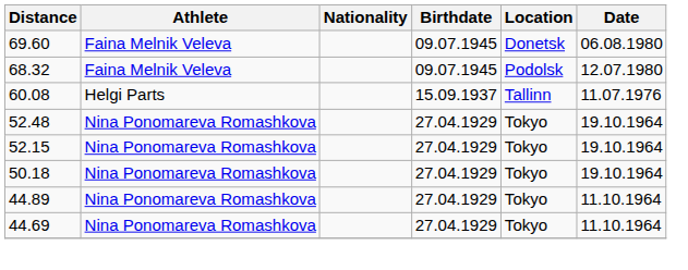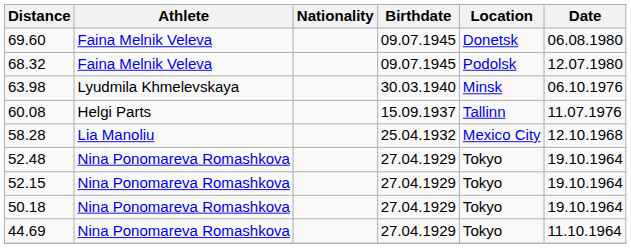 <table class="wikitable">
 <tr>
 <th>Distance</th>
 <th>Athlete</th>
 <th>Nationality</th>
 <th>Birthdate</th>
 <th>Location</th>
 <th>Date</th>
 </tr>
 <tr>
 <td>69.60</td>
 <td><a href='#'>Faina Melnik Veleva</a></td>
 <td></td>
 <td>09.07.1945</td>
 <td><a href='#'>Donetsk</a></td>
 <td>06.08.1980</td>
 </tr>
 <tr>
 <td>68.32</td>
 <td><a href='#'>Faina Melnik Veleva</a></td>
 <td></td>
 <td>09.07.1945</td>
 <td><a href='#'>Podolsk</a></td>
 <td>12.07.1980</td>
 </tr>
 <tr>
+<td>63.98</td>
+<td>Lyudmila Khmelevskaya</td>
+<td></td>
+<td>30.03.1940</td>
+<td><a href='#'>Minsk</a></td>
+<td>06.10.1976</td>
+</tr>
+<tr>
 <td>60.08</td>
 <td>Helgi Parts</td>
 <td></td>
 <td>15.09.1937</td>
 <td><a href='#'>Tallinn</a></td>
 <td>11.07.1976</td>
+</tr>
+<tr>
+<td>58.28</td>
+<td><a href='#'>Lia Manoliu</a></td>
+<td></td>
+<td>25.04.1932</td>
+<td><a href='#'>Mexico City</a></td>
+<td>12.10.1968</td>
 </tr>
 <tr>
 <td>52.48</td>
 <td><a href='#'>Nina Ponomareva Romashkova</a></td>
 <td></td>
 <td>27.04.1929</td>
 <td>Tokyo</td>
 <td>19.10.1964</td>
 </tr>
 <tr>
 <td>52.15</td>
 <td><a href='#'>Nina Ponomareva Romashkova</a></td>
 <td></td>
 <td>27.04.1929</td>
 <td>Tokyo</td>
 <td>19.10.1964</td>
 </tr>
 <tr>
 <td>50.18</td>
 <td><a href='#'>Nina Ponomareva Romashkova</a></td>
 <td></td>
 <td>27.04.1929</td>
 <td>Tokyo</td>
 <td>19.10.1964</td>
 </tr>
 <tr>
-<td>44.89</td>
-<td><a href='#'>Nina Ponomareva Romashkova</a></td>
-<td></td>
-<td>27.04.1929</td>
-<td>Tokyo</td>
-<td>11.10.1964</td>
-</tr>
-<tr>
 <td>44.69</td>
 <td><a href='#'>Nina Ponomareva Romashkova</a></td>
 <td></td>
 <td>27.04.1929</td>
 <td>Tokyo</td>
 <td>11.10.1964</td>
 </tr>
 <tr>
 </tr>
 </table>
